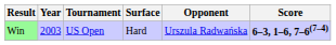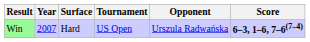 <table class="sortable wikitable">
 <tr>
 <th>Result</th>
 <th>Year</th>
+<th>Surface</th>
 <th>Tournament</th>
-<th>Surface</th>
 <th>Opponent</th>
 <th>Score</th>
 </tr>
 <tr bgcolor=#CCCCFF>
 <td style=background:#98fb98>Win</td>
-<td><a href='#'>2003</a></td>
+<td><a href='#'>2007</a></td>
+<td>Hard</td>
 <td><a href='#'>US Open</a></td>
-<td>Hard</td>
 <td> <a href='#'>Urszula Radwańska</a></td>
 <td><strong>6–3, 1–6, 7–6<sup>(7–4)</sup></strong></td>
 </tr>
 </table>
